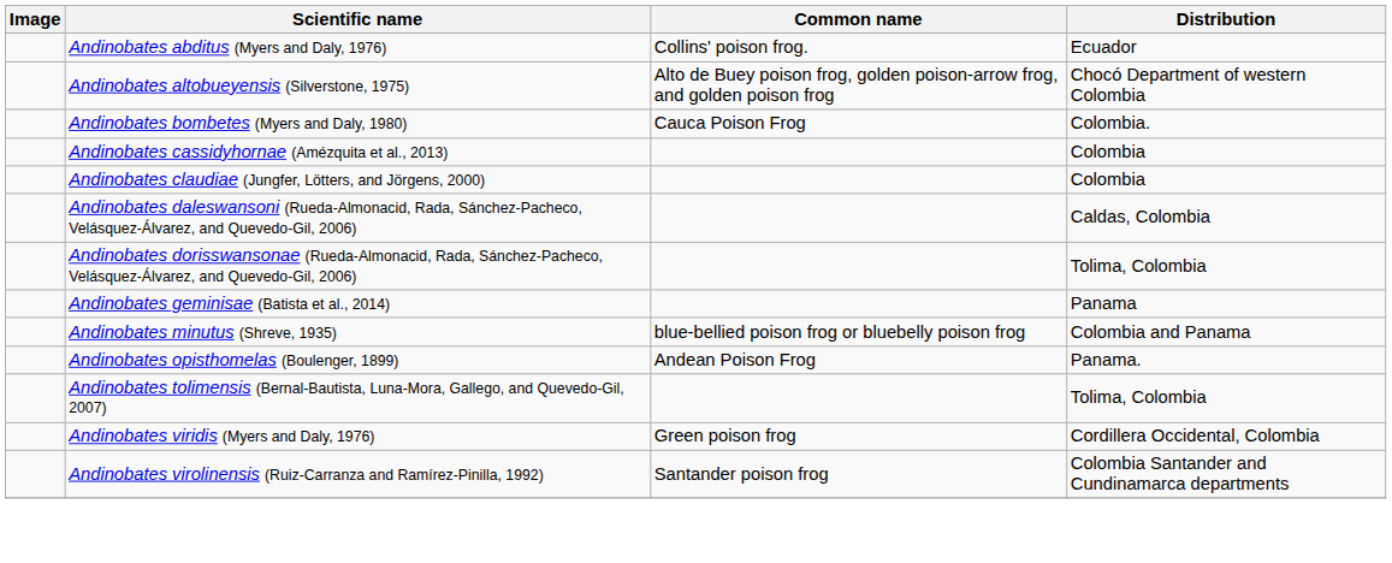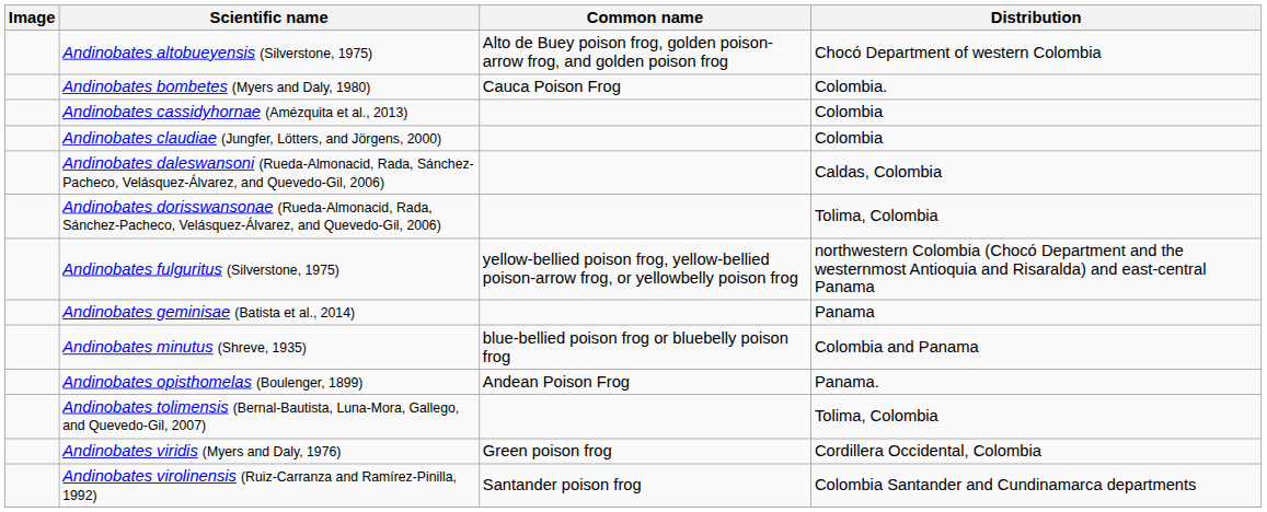 <table class="wikitable sortable collapsible">
 <tr>
 <th>Image</th>
 <th>Scientific name</th>
 <th>Common name</th>
 <th>Distribution</th>
-</tr>
-<tr>
-<td></td>
-<td><em><a href='#'>Andinobates abditus</a></em> <small>(Myers and Daly, 1976)</small></td>
-<td>Collins' poison frog.</td>
-<td>Ecuador</td>
 </tr>
 <tr>
 <td></td>
 <td><em><a href='#'>Andinobates altobueyensis</a></em> <small>(Silverstone, 1975)</small></td>
 <td>Alto de Buey poison frog, golden poison-arrow frog, and golden poison frog</td>
 <td>Chocó Department of western Colombia</td>
 </tr>
 <tr>
 <td></td>
 <td><em><a href='#'>Andinobates bombetes</a></em> <small>(Myers and Daly, 1980)</small></td>
 <td>Cauca Poison Frog</td>
 <td>Colombia.</td>
 </tr>
 <tr>
 <td></td>
 <td><em><a href='#'>Andinobates cassidyhornae</a></em> <small>(Amézquita et al., 2013)</small></td>
 <td></td>
 <td>Colombia</td>
 </tr>
 <tr>
 <td></td>
 <td><em><a href='#'>Andinobates claudiae</a></em> <small>(Jungfer, Lötters, and Jörgens, 2000)</small></td>
 <td></td>
 <td>Colombia</td>
 </tr>
 <tr>
 <td></td>
 <td><em><a href='#'>Andinobates daleswansoni</a></em> <small>(Rueda-Almonacid, Rada, Sánchez-Pacheco, Velásquez-Álvarez, and Quevedo-Gil, 2006)</small></td>
 <td></td>
 <td>Caldas, Colombia</td>
 </tr>
 <tr>
 <td></td>
 <td><em><a href='#'>Andinobates dorisswansonae</a></em> <small>(Rueda-Almonacid, Rada, Sánchez-Pacheco, Velásquez-Álvarez, and Quevedo-Gil, 2006)</small></td>
 <td></td>
 <td>Tolima, Colombia</td>
+</tr>
+<tr>
+<td></td>
+<td><em><a href='#'>Andinobates fulguritus</a></em> <small>(Silverstone, 1975)</small></td>
+<td>yellow-bellied poison frog, yellow-bellied poison-arrow frog, or yellowbelly poison frog</td>
+<td>northwestern Colombia (Chocó Department and the westernmost Antioquia and Risaralda) and east-central Panama</td>
 </tr>
 <tr>
 <td></td>
 <td><em><a href='#'>Andinobates geminisae</a></em> <small>(Batista et al., 2014)</small></td>
 <td></td>
 <td>Panama</td>
 </tr>
 <tr>
 <td></td>
 <td><em><a href='#'>Andinobates minutus</a></em> <small>(Shreve, 1935)</small></td>
 <td>blue-bellied poison frog or bluebelly poison frog</td>
 <td>Colombia and Panama</td>
 </tr>
 <tr>
 <td></td>
 <td><em><a href='#'>Andinobates opisthomelas</a></em> <small>(Boulenger, 1899)</small></td>
 <td>Andean Poison Frog</td>
 <td>Panama.</td>
 </tr>
 <tr>
 <td></td>
 <td><em><a href='#'>Andinobates tolimensis</a></em> <small>(Bernal-Bautista, Luna-Mora, Gallego, and Quevedo-Gil, 2007)</small></td>
 <td></td>
 <td>Tolima, Colombia</td>
 </tr>
 <tr>
 <td></td>
 <td><em><a href='#'>Andinobates viridis</a></em> <small>(Myers and Daly, 1976)</small></td>
 <td>Green poison frog</td>
 <td>Cordillera Occidental, Colombia</td>
 </tr>
 <tr>
 <td></td>
 <td><em><a href='#'>Andinobates virolinensis</a></em> <small>(Ruiz-Carranza and Ramírez-Pinilla, 1992)</small></td>
 <td>Santander poison frog</td>
 <td>Colombia Santander and Cundinamarca departments</td>
 </tr>
 <tr>
 </tr>
 </table>
